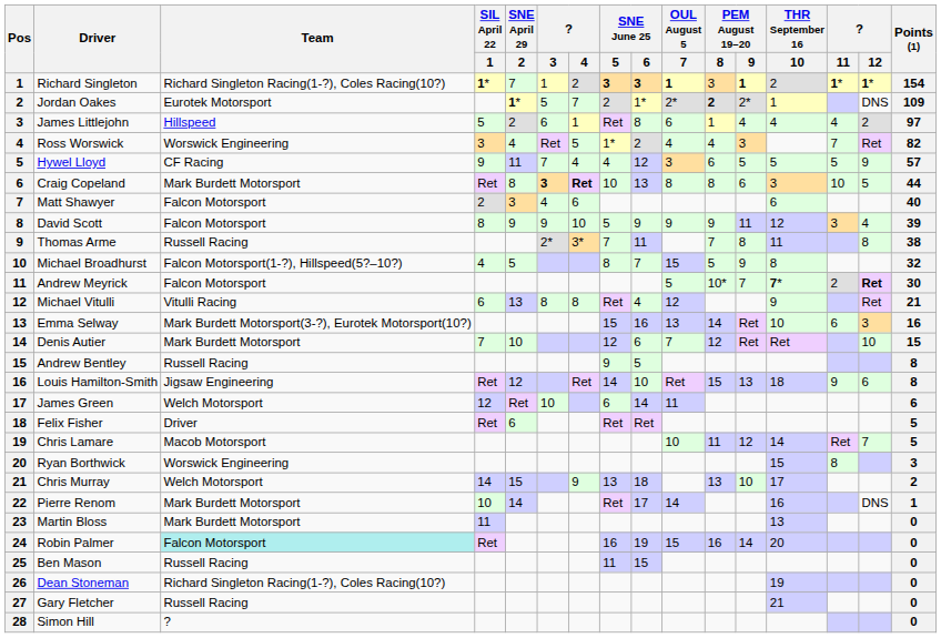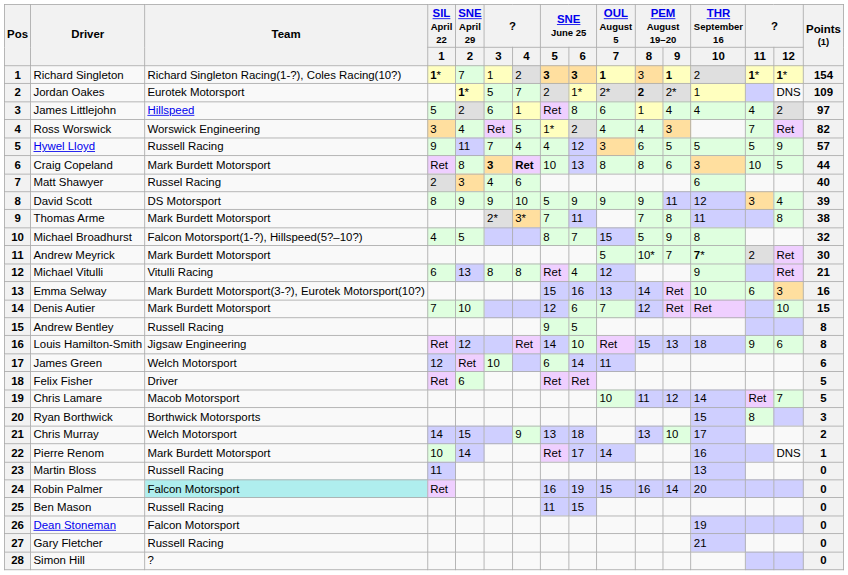 <table class="wikitable" style="font-size:85%">
 <tr>
 <th rowspan=2>Pos</th>
 <th rowspan=2>Driver</th>
 <th rowspan=2>Team</th>
 <th> <a href='#'>SIL</a><br><small>April 22</small></th>
 <th> <a href='#'>SNE</a><br><small>April 29</small></th>
 <th colspan=2>?</th>
 <th colspan=2> <a href='#'>SNE</a><br><small>June 25</small></th>
 <th> <a href='#'>OUL</a><br><small>August 5</small></th>
 <th colspan=2> <a href='#'>PEM</a><br><small>August 19–20</small></th>
 <th> <a href='#'>THR</a><br><small>September 16</small></th>
 <th colspan=2>?</th>
 <th rowspan=2>Points<br><small>(1)</small></th>
 </tr>
 <tr>
 <th width="27">1</th>
 <th width="27">2</th>
 <th width="27">3</th>
 <th width="27">4</th>
 <th width="27">5</th>
 <th width="27">6</th>
 <th width="27">7</th>
 <th width="27">8</th>
 <th width="27">9</th>
 <th width="27">10</th>
 <th width="27">11</th>
 <th width="27">12</th>
 </tr>
 <tr>
 <th>1</th>
 <td> Richard Singleton</td>
 <td>Richard Singleton Racing(1-?), Coles Racing(10?)</td>
 <td style="background:#FFFFBF;"><strong>1</strong>*</td>
 <td style="background:#DFFFDF;">7</td>
 <td style="background:#FFFFBF;">1</td>
 <td style="background:#DFDFDF;">2</td>
 <td style="background:#FFDF9F;"><strong>3</strong></td>
 <td style="background:#FFDF9F;"><strong>3</strong></td>
 <td style="background:#FFFFBF;"><strong>1</strong></td>
 <td style="background:#FFDF9F;">3</td>
 <td style="background:#FFFFBF;"><strong>1</strong></td>
 <td style="background:#DFDFDF;">2</td>
 <td style="background:#FFFFBF;"><strong>1</strong>*</td>
 <td style="background:#FFFFBF;"><strong>1</strong>*</td>
 <th>154</th>
 </tr>
 <tr>
 <th>2</th>
 <td> Jordan Oakes</td>
 <td>Eurotek Motorsport</td>
 <td></td>
 <td style="background:#FFFFBF;"><strong>1</strong>*</td>
 <td style="background:#DFFFDF;">5</td>
 <td style="background:#DFFFDF;">7</td>
 <td style="background:#DFDFDF;">2</td>
 <td style="background:#FFFFBF;">1*</td>
 <td style="background:#DFDFDF;">2*</td>
 <td style="background:#DFDFDF;"><strong>2</strong></td>
 <td style="background:#DFDFDF;">2*</td>
 <td style="background:#FFFFBF;">1</td>
 <td style="background:#CFCFFF;"></td>
 <td>DNS</td>
 <th>109</th>
 </tr>
 <tr>
 <th>3</th>
 <td> James Littlejohn</td>
 <td><a href='#'>Hillspeed</a></td>
 <td style="background:#DFFFDF;">5</td>
 <td style="background:#DFDFDF;">2</td>
 <td style="background:#DFFFDF;">6</td>
 <td style="background:#FFFFBF;">1</td>
 <td style="background:#EFCFFF;">Ret</td>
 <td style="background:#DFFFDF;">8</td>
 <td style="background:#DFFFDF;">6</td>
 <td style="background:#FFFFBF;">1</td>
 <td style="background:#DFFFDF;">4</td>
 <td style="background:#DFFFDF;">4</td>
 <td style="background:#DFFFDF;">4</td>
 <td style="background:#DFDFDF;">2</td>
 <th>97</th>
 </tr>
 <tr>
 <th>4</th>
 <td> Ross Worswick</td>
 <td>Worswick Engineering</td>
 <td style="background:#FFDF9F;">3</td>
 <td style="background:#DFFFDF;">4</td>
 <td style="background:#EFCFFF;">Ret</td>
 <td style="background:#DFFFDF;">5</td>
 <td style="background:#FFFFBF;">1*</td>
 <td style="background:#DFDFDF;">2</td>
 <td style="background:#DFFFDF;">4</td>
 <td style="background:#DFFFDF;">4</td>
 <td style="background:#FFDF9F;">3</td>
 <td></td>
 <td style="background:#DFFFDF;">7</td>
 <td style="background:#EFCFFF;">Ret</td>
 <th>82</th>
 </tr>
 <tr>
 <th>5</th>
 <td> <a href='#'>Hywel Lloyd</a></td>
-<td>CF Racing</td>
+<td>Russell Racing</td>
 <td style="background:#DFFFDF;">9</td>
 <td style="background:#CFCFFF;">11</td>
 <td style="background:#DFFFDF;">7</td>
 <td style="background:#DFFFDF;">4</td>
 <td style="background:#DFFFDF;">4</td>
 <td style="background:#CFCFFF;">12</td>
 <td style="background:#FFDF9F;">3</td>
 <td style="background:#DFFFDF;">6</td>
 <td style="background:#DFFFDF;">5</td>
 <td style="background:#DFFFDF;">5</td>
 <td style="background:#DFFFDF;">5</td>
 <td style="background:#DFFFDF;">9</td>
 <th>57</th>
 </tr>
 <tr>
 <th>6</th>
 <td> Craig Copeland</td>
 <td>Mark Burdett Motorsport</td>
 <td style="background:#EFCFFF;">Ret</td>
 <td style="background:#DFFFDF;">8</td>
 <td style="background:#FFDF9F;"><strong>3</strong></td>
 <td style="background:#EFCFFF;"><strong>Ret</strong></td>
 <td style="background:#DFFFDF;">10</td>
 <td style="background:#CFCFFF;">13</td>
 <td style="background:#DFFFDF;">8</td>
 <td style="background:#DFFFDF;">8</td>
 <td style="background:#DFFFDF;">6</td>
 <td style="background:#FFDF9F;">3</td>
 <td style="background:#DFFFDF;">10</td>
 <td style="background:#DFFFDF;">5</td>
 <th>44</th>
 </tr>
 <tr>
 <th>7</th>
 <td> Matt Shawyer</td>
-<td>Falcon Motorsport</td>
+<td>Russel Racing</td>
 <td style="background:#DFDFDF;">2</td>
 <td style="background:#FFDF9F;">3</td>
 <td style="background:#DFFFDF;">4</td>
 <td style="background:#DFFFDF;">6</td>
 <td></td>
 <td></td>
 <td></td>
 <td></td>
 <td></td>
 <td style="background:#DFFFDF;">6</td>
 <td></td>
 <td></td>
 <th>40</th>
 </tr>
 <tr>
 <th>8</th>
 <td> David Scott</td>
-<td>Falcon Motorsport</td>
+<td>DS Motorsport</td>
 <td style="background:#DFFFDF;">8</td>
 <td style="background:#DFFFDF;">9</td>
 <td style="background:#DFFFDF;">9</td>
 <td style="background:#DFFFDF;">10</td>
 <td style="background:#DFFFDF;">5</td>
 <td style="background:#DFFFDF;">9</td>
 <td style="background:#DFFFDF;">9</td>
 <td style="background:#DFFFDF;">9</td>
 <td style="background:#CFCFFF;">11</td>
 <td style="background:#CFCFFF;">12</td>
 <td style="background:#FFDF9F;">3</td>
 <td style="background:#DFFFDF;">4</td>
 <th>39</th>
 </tr>
 <tr>
 <th>9</th>
 <td> Thomas Arme</td>
-<td>Russell Racing</td>
+<td>Mark Burdett Motorsport</td>
 <td></td>
 <td></td>
 <td style="background:#DFDFDF;">2*</td>
 <td style="background:#FFDF9F;">3*</td>
 <td style="background:#DFFFDF;">7</td>
 <td style="background:#CFCFFF;">11</td>
 <td></td>
 <td style="background:#DFFFDF;">7</td>
 <td style="background:#DFFFDF;">8</td>
 <td style="background:#CFCFFF;">11</td>
 <td style="background:#CFCFFF;"></td>
 <td style="background:#DFFFDF;">8</td>
 <th>38</th>
 </tr>
 <tr>
 <th>10</th>
 <td> Michael Broadhurst</td>
 <td>Falcon Motorsport(1-?), Hillspeed(5?–10?)</td>
 <td style="background:#DFFFDF;">4</td>
 <td style="background:#DFFFDF;">5</td>
 <td style="background:#CFCFFF;"></td>
 <td style="background:#CFCFFF;"></td>
 <td style="background:#DFFFDF;">8</td>
 <td style="background:#DFFFDF;">7</td>
 <td style="background:#CFCFFF;">15</td>
 <td style="background:#DFFFDF;">5</td>
 <td style="background:#DFFFDF;">9</td>
 <td style="background:#DFFFDF;">8</td>
 <td></td>
 <td></td>
 <th>32</th>
 </tr>
 <tr>
 <th>11</th>
 <td> Andrew Meyrick</td>
-<td>Falcon Motorsport</td>
+<td>Mark Burdett Motorsport</td>
 <td></td>
 <td></td>
 <td></td>
 <td></td>
 <td></td>
 <td></td>
 <td style="background:#DFFFDF;">5</td>
 <td style="background:#DFFFDF;">10*</td>
 <td style="background:#DFFFDF;">7</td>
 <td style="background:#DFFFDF;"><strong>7</strong>*</td>
 <td style="background:#DFDFDF;">2</td>
-<td style="background:#EFCFFF;"><strong>Ret</strong></td>
+<td style="background:#EFCFFF;">Ret</td>
 <th>30</th>
 </tr>
 <tr>
 <th>12</th>
 <td> Michael Vitulli</td>
 <td>Vitulli Racing</td>
 <td style="background:#DFFFDF;">6</td>
 <td style="background:#CFCFFF;">13</td>
 <td style="background:#DFFFDF;">8</td>
 <td style="background:#DFFFDF;">8</td>
 <td style="background:#EFCFFF;">Ret</td>
 <td style="background:#DFFFDF;">4</td>
 <td style="background:#CFCFFF;">12</td>
 <td></td>
 <td></td>
 <td style="background:#DFFFDF;">9</td>
 <td style="background:#CFCFFF;"></td>
 <td style="background:#EFCFFF;">Ret</td>
 <th>21</th>
 </tr>
 <tr>
 <th>13</th>
 <td> Emma Selway</td>
 <td>Mark Burdett Motorsport(3-?), Eurotek Motorsport(10?)</td>
 <td></td>
 <td></td>
 <td></td>
 <td></td>
 <td style="background:#CFCFFF;">15</td>
 <td style="background:#CFCFFF;">16</td>
 <td style="background:#CFCFFF;">13</td>
 <td style="background:#CFCFFF;">14</td>
 <td style="background:#EFCFFF;">Ret</td>
 <td style="background:#DFFFDF;">10</td>
 <td style="background:#DFFFDF;">6</td>
 <td style="background:#FFDF9F;">3</td>
 <th>16</th>
 </tr>
 <tr>
 <th>14</th>
 <td> Denis Autier</td>
 <td>Mark Burdett Motorsport</td>
 <td style="background:#DFFFDF;">7</td>
 <td style="background:#DFFFDF;">10</td>
 <td style="background:#CFCFFF;"></td>
 <td style="background:#CFCFFF;"></td>
 <td style="background:#CFCFFF;">12</td>
 <td style="background:#DFFFDF;">6</td>
 <td style="background:#DFFFDF;">7</td>
 <td style="background:#CFCFFF;">12</td>
 <td style="background:#EFCFFF;">Ret</td>
 <td style="background:#EFCFFF;">Ret</td>
 <td style="background:#CFCFFF;"></td>
 <td style="background:#DFFFDF;">10</td>
 <th>15</th>
 </tr>
 <tr>
 <th>15</th>
 <td> Andrew Bentley</td>
 <td>Russell Racing</td>
 <td></td>
 <td></td>
 <td></td>
 <td></td>
 <td style="background:#DFFFDF;">9</td>
 <td style="background:#DFFFDF;">5</td>
 <td></td>
 <td></td>
 <td></td>
 <td></td>
 <td style="background:#CFCFFF;"></td>
 <td style="background:#CFCFFF;"></td>
 <th>8</th>
 </tr>
 <tr>
 <th>16</th>
 <td> Louis Hamilton-Smith</td>
 <td>Jigsaw Engineering</td>
 <td style="background:#EFCFFF;">Ret</td>
 <td style="background:#CFCFFF;">12</td>
 <td style="background:#CFCFFF;"></td>
 <td style="background:#EFCFFF;">Ret</td>
 <td style="background:#CFCFFF;">14</td>
 <td style="background:#DFFFDF;">10</td>
 <td style="background:#EFCFFF;">Ret</td>
 <td style="background:#CFCFFF;">15</td>
 <td style="background:#CFCFFF;">13</td>
 <td style="background:#CFCFFF;">18</td>
 <td style="background:#DFFFDF;">9</td>
 <td style="background:#DFFFDF;">6</td>
 <th>8</th>
 </tr>
 <tr>
 <th>17</th>
 <td> James Green</td>
 <td>Welch Motorsport</td>
 <td style="background:#CFCFFF;">12</td>
 <td style="background:#EFCFFF;">Ret</td>
 <td style="background:#DFFFDF;">10</td>
 <td style="background:#CFCFFF;"></td>
 <td style="background:#DFFFDF;">6</td>
 <td style="background:#CFCFFF;">14</td>
 <td style="background:#CFCFFF;">11</td>
 <td></td>
 <td></td>
 <td></td>
 <td></td>
 <td></td>
 <th>6</th>
 </tr>
 <tr>
 <th>18</th>
 <td> Felix Fisher</td>
 <td>Driver</td>
 <td style="background:#EFCFFF;">Ret</td>
 <td style="background:#DFFFDF;">6</td>
 <td></td>
 <td></td>
 <td style="background:#EFCFFF;">Ret</td>
 <td style="background:#EFCFFF;">Ret</td>
 <td></td>
 <td></td>
 <td></td>
 <td></td>
 <td></td>
 <td></td>
 <th>5</th>
 </tr>
 <tr>
 <th>19</th>
 <td> Chris Lamare</td>
 <td>Macob Motorsport</td>
 <td></td>
 <td></td>
 <td></td>
 <td></td>
 <td></td>
 <td></td>
 <td style="background:#DFFFDF;">10</td>
 <td style="background:#CFCFFF;">11</td>
 <td style="background:#CFCFFF;">12</td>
 <td style="background:#CFCFFF;">14</td>
 <td style="background:#EFCFFF;">Ret</td>
 <td style="background:#DFFFDF;">7</td>
 <th>5</th>
 </tr>
 <tr>
 <th>20</th>
 <td> Ryan Borthwick</td>
-<td>Worswick Engineering</td>
+<td>Borthwick Motorsports</td>
 <td></td>
 <td></td>
 <td></td>
 <td></td>
 <td></td>
 <td></td>
 <td></td>
 <td></td>
 <td></td>
 <td style="background:#CFCFFF;">15</td>
 <td style="background:#DFFFDF;">8</td>
 <td style="background:#CFCFFF;"></td>
 <th>3</th>
 </tr>
 <tr>
 <th>21</th>
 <td> Chris Murray</td>
 <td>Welch Motorsport</td>
 <td style="background:#CFCFFF;">14</td>
 <td style="background:#CFCFFF;">15</td>
 <td style="background:#CFCFFF;"></td>
 <td style="background:#DFFFDF;">9</td>
 <td style="background:#CFCFFF;">13</td>
 <td style="background:#CFCFFF;">18</td>
 <td></td>
 <td style="background:#CFCFFF;">13</td>
 <td style="background:#DFFFDF;">10</td>
 <td style="background:#CFCFFF;">17</td>
 <td></td>
 <td></td>
 <th>2</th>
 </tr>
 <tr>
 <th>22</th>
 <td> Pierre Renom</td>
 <td>Mark Burdett Motorsport</td>
 <td style="background:#DFFFDF;">10</td>
 <td style="background:#CFCFFF;">14</td>
 <td></td>
 <td></td>
 <td style="background:#EFCFFF;">Ret</td>
 <td style="background:#CFCFFF;">17</td>
 <td style="background:#CFCFFF;">14</td>
 <td></td>
 <td></td>
 <td style="background:#CFCFFF;">16</td>
 <td style="background:#CFCFFF;"></td>
 <td>DNS</td>
 <th>1</th>
 </tr>
 <tr>
 <th>23</th>
 <td> Martin Bloss</td>
-<td>Mark Burdett Motorsport</td>
+<td>Russell Racing</td>
 <td style="background:#CFCFFF;">11</td>
 <td></td>
 <td></td>
 <td></td>
 <td></td>
 <td></td>
 <td></td>
 <td></td>
 <td></td>
 <td style="background:#CFCFFF;">13</td>
 <td></td>
 <td></td>
 <th>0</th>
 </tr>
 <tr>
 <th>24</th>
 <td> Robin Palmer</td>
 <td style="background: paleturquoise;">Falcon Motorsport</td>
 <td style="background:#EFCFFF;">Ret</td>
 <td></td>
 <td></td>
 <td></td>
 <td style="background:#CFCFFF;">16</td>
 <td style="background:#CFCFFF;">19</td>
 <td style="background:#CFCFFF;">15</td>
 <td style="background:#CFCFFF;">16</td>
 <td style="background:#CFCFFF;">14</td>
 <td style="background:#CFCFFF;">20</td>
 <td style="background:#CFCFFF;"></td>
 <td style="background:#CFCFFF;"></td>
 <th>0</th>
 </tr>
 <tr>
 <th>25</th>
 <td> Ben Mason</td>
 <td>Russell Racing</td>
 <td></td>
 <td></td>
 <td></td>
 <td></td>
 <td style="background:#CFCFFF;">11</td>
 <td style="background:#CFCFFF;">15</td>
 <td></td>
 <td></td>
 <td></td>
 <td></td>
 <td></td>
 <td></td>
 <th>0</th>
 </tr>
 <tr>
 <th>26</th>
 <td> <a href='#'>Dean Stoneman</a></td>
-<td>Richard Singleton Racing(1-?), Coles Racing(10?)</td>
+<td>Falcon Motorsport</td>
 <td></td>
 <td></td>
 <td></td>
 <td></td>
 <td></td>
 <td></td>
 <td></td>
 <td></td>
 <td></td>
 <td style="background:#CFCFFF;">19</td>
 <td style="background:#CFCFFF;"></td>
 <td style="background:#CFCFFF;"></td>
 <th>0</th>
 </tr>
 <tr>
 <th>27</th>
 <td> Gary Fletcher</td>
 <td>Russell Racing</td>
 <td></td>
 <td></td>
 <td></td>
 <td></td>
 <td></td>
 <td></td>
 <td></td>
 <td></td>
 <td></td>
 <td style="background:#CFCFFF;">21</td>
 <td></td>
 <td></td>
 <th>0</th>
 </tr>
 <tr>
 <th>28</th>
 <td> Simon Hill</td>
 <td>?</td>
 <td></td>
 <td></td>
 <td></td>
 <td></td>
 <td></td>
 <td></td>
 <td></td>
 <td></td>
 <td></td>
 <td></td>
 <td style="background:#CFCFFF;"></td>
 <td style="background:#CFCFFF;"></td>
 <th>0</th>
 </tr>
 </table>
